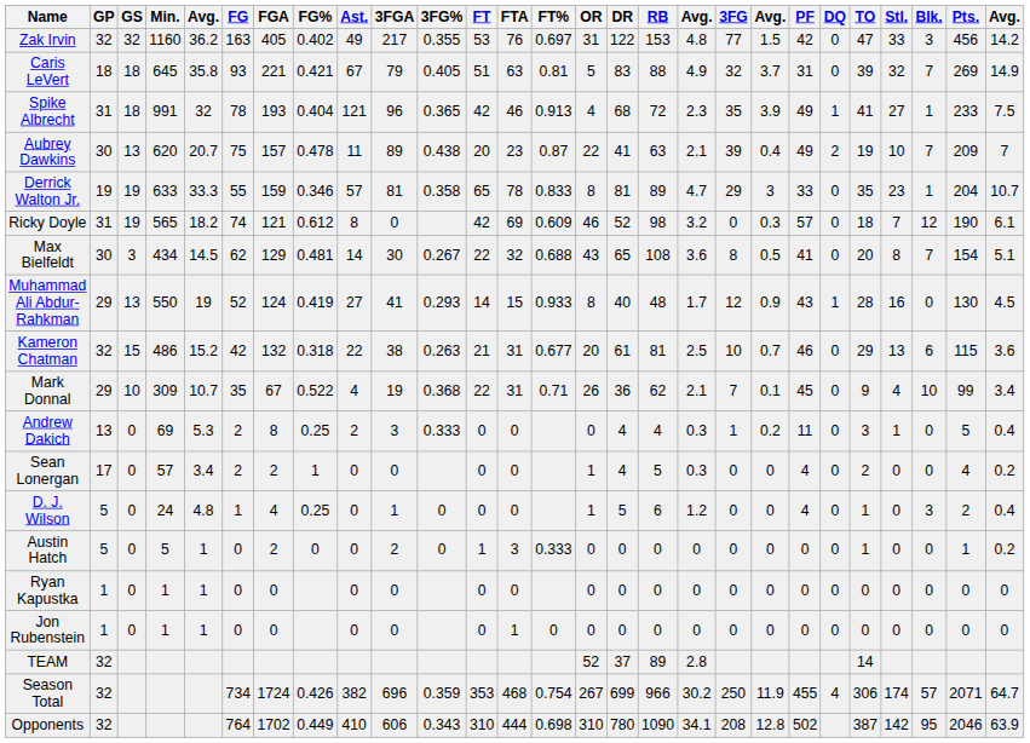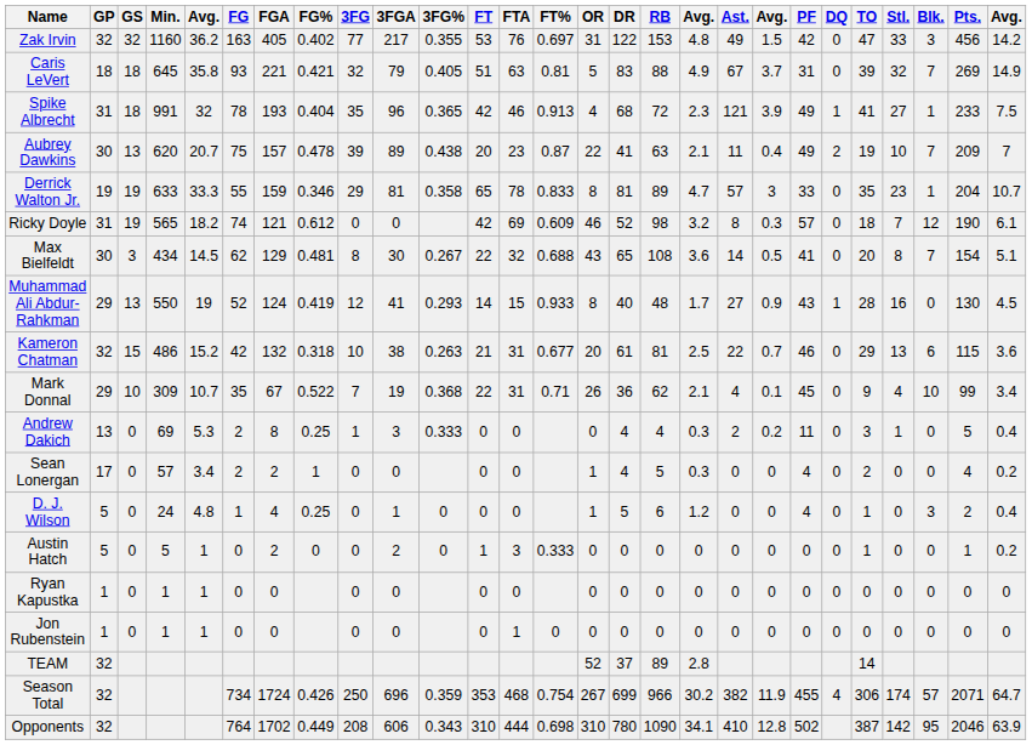 <table class="wikitable" style="text-align:center; background:#f0f0f0;">
 <tr>
 <th><strong>Name</strong></th>
 <th><strong>GP</strong></th>
 <th><strong>GS</strong></th>
 <th><strong>Min.</strong></th>
 <th><strong>Avg.</strong></th>
 <th><strong><a href='#'>FG</a></strong></th>
 <th><strong>FGA</strong></th>
 <th><strong>FG%</strong></th>
-<th><strong><a href='#'>Ast.</a></strong></th>
+<th><strong><a href='#'>3FG</a></strong></th>
 <th><strong>3FGA</strong></th>
 <th><strong>3FG%</strong></th>
 <th><strong><a href='#'>FT</a></strong></th>
 <th><strong>FTA</strong></th>
 <th><strong>FT%</strong></th>
 <th><strong>OR</strong></th>
 <th><strong>DR</strong></th>
 <th><strong><a href='#'>RB</a></strong></th>
 <th><strong>Avg.</strong></th>
-<th><strong><a href='#'>3FG</a></strong></th>
+<th><strong><a href='#'>Ast.</a></strong></th>
 <th><strong>Avg.</strong></th>
 <th><strong><a href='#'>PF</a></strong></th>
 <th><strong><a href='#'>DQ</a></strong></th>
 <th><strong><a href='#'>TO</a></strong></th>
 <th><strong><a href='#'>Stl.</a></strong></th>
 <th><strong><a href='#'>Blk.</a></strong></th>
 <th><strong><a href='#'>Pts.</a></strong></th>
 <th><strong>Avg.</strong></th>
 </tr>
 <tr>
 <td><a href='#'>Zak Irvin</a></td>
 <td>32</td>
 <td>32</td>
 <td>1160</td>
 <td>36.2</td>
 <td>163</td>
 <td>405</td>
 <td>0.402</td>
-<td>49</td>
+<td>77</td>
 <td>217</td>
 <td>0.355</td>
 <td>53</td>
 <td>76</td>
 <td>0.697</td>
 <td>31</td>
 <td>122</td>
 <td>153</td>
 <td>4.8</td>
-<td>77</td>
+<td>49</td>
 <td>1.5</td>
 <td>42</td>
 <td>0</td>
 <td>47</td>
 <td>33</td>
 <td>3</td>
 <td>456</td>
 <td>14.2</td>
 </tr>
 <tr>
 <td><a href='#'>Caris LeVert</a></td>
 <td>18</td>
 <td>18</td>
 <td>645</td>
 <td>35.8</td>
 <td>93</td>
 <td>221</td>
 <td>0.421</td>
-<td>67</td>
+<td>32</td>
 <td>79</td>
 <td>0.405</td>
 <td>51</td>
 <td>63</td>
 <td>0.81</td>
 <td>5</td>
 <td>83</td>
 <td>88</td>
 <td>4.9</td>
-<td>32</td>
+<td>67</td>
 <td>3.7</td>
 <td>31</td>
 <td>0</td>
 <td>39</td>
 <td>32</td>
 <td>7</td>
 <td>269</td>
 <td>14.9</td>
 </tr>
 <tr>
 <td><a href='#'>Spike Albrecht</a></td>
 <td>31</td>
 <td>18</td>
 <td>991</td>
 <td>32</td>
 <td>78</td>
 <td>193</td>
 <td>0.404</td>
-<td>121</td>
+<td>35</td>
 <td>96</td>
 <td>0.365</td>
 <td>42</td>
 <td>46</td>
 <td>0.913</td>
 <td>4</td>
 <td>68</td>
 <td>72</td>
 <td>2.3</td>
-<td>35</td>
+<td>121</td>
 <td>3.9</td>
 <td>49</td>
 <td>1</td>
 <td>41</td>
 <td>27</td>
 <td>1</td>
 <td>233</td>
 <td>7.5</td>
 </tr>
 <tr>
 <td><a href='#'>Aubrey Dawkins</a></td>
 <td>30</td>
 <td>13</td>
 <td>620</td>
 <td>20.7</td>
 <td>75</td>
 <td>157</td>
 <td>0.478</td>
-<td>11</td>
+<td>39</td>
 <td>89</td>
 <td>0.438</td>
 <td>20</td>
 <td>23</td>
 <td>0.87</td>
 <td>22</td>
 <td>41</td>
 <td>63</td>
 <td>2.1</td>
-<td>39</td>
+<td>11</td>
 <td>0.4</td>
 <td>49</td>
 <td>2</td>
 <td>19</td>
 <td>10</td>
 <td>7</td>
 <td>209</td>
 <td>7</td>
 </tr>
 <tr>
 <td><a href='#'>Derrick Walton Jr.</a></td>
 <td>19</td>
 <td>19</td>
 <td>633</td>
 <td>33.3</td>
 <td>55</td>
 <td>159</td>
 <td>0.346</td>
-<td>57</td>
+<td>29</td>
 <td>81</td>
 <td>0.358</td>
 <td>65</td>
 <td>78</td>
 <td>0.833</td>
 <td>8</td>
 <td>81</td>
 <td>89</td>
 <td>4.7</td>
-<td>29</td>
+<td>57</td>
 <td>3</td>
 <td>33</td>
 <td>0</td>
 <td>35</td>
 <td>23</td>
 <td>1</td>
 <td>204</td>
 <td>10.7</td>
 </tr>
 <tr>
 <td>Ricky Doyle</td>
 <td>31</td>
 <td>19</td>
 <td>565</td>
 <td>18.2</td>
 <td>74</td>
 <td>121</td>
 <td>0.612</td>
-<td>8</td>
+<td>0</td>
 <td>0</td>
 <td></td>
 <td>42</td>
 <td>69</td>
 <td>0.609</td>
 <td>46</td>
 <td>52</td>
 <td>98</td>
 <td>3.2</td>
-<td>0</td>
+<td>8</td>
 <td>0.3</td>
 <td>57</td>
 <td>0</td>
 <td>18</td>
 <td>7</td>
 <td>12</td>
 <td>190</td>
 <td>6.1</td>
 </tr>
 <tr>
 <td>Max Bielfeldt</td>
 <td>30</td>
 <td>3</td>
 <td>434</td>
 <td>14.5</td>
 <td>62</td>
 <td>129</td>
 <td>0.481</td>
-<td>14</td>
+<td>8</td>
 <td>30</td>
 <td>0.267</td>
 <td>22</td>
 <td>32</td>
 <td>0.688</td>
 <td>43</td>
 <td>65</td>
 <td>108</td>
 <td>3.6</td>
-<td>8</td>
+<td>14</td>
 <td>0.5</td>
 <td>41</td>
 <td>0</td>
 <td>20</td>
 <td>8</td>
 <td>7</td>
 <td>154</td>
 <td>5.1</td>
 </tr>
 <tr>
 <td><a href='#'>Muhammad Ali Abdur-Rahkman</a></td>
 <td>29</td>
 <td>13</td>
 <td>550</td>
 <td>19</td>
 <td>52</td>
 <td>124</td>
 <td>0.419</td>
-<td>27</td>
+<td>12</td>
 <td>41</td>
 <td>0.293</td>
 <td>14</td>
 <td>15</td>
 <td>0.933</td>
 <td>8</td>
 <td>40</td>
 <td>48</td>
 <td>1.7</td>
-<td>12</td>
+<td>27</td>
 <td>0.9</td>
 <td>43</td>
 <td>1</td>
 <td>28</td>
 <td>16</td>
 <td>0</td>
 <td>130</td>
 <td>4.5</td>
 </tr>
 <tr>
 <td><a href='#'>Kameron Chatman</a></td>
 <td>32</td>
 <td>15</td>
 <td>486</td>
 <td>15.2</td>
 <td>42</td>
 <td>132</td>
 <td>0.318</td>
-<td>22</td>
+<td>10</td>
 <td>38</td>
 <td>0.263</td>
 <td>21</td>
 <td>31</td>
 <td>0.677</td>
 <td>20</td>
 <td>61</td>
 <td>81</td>
 <td>2.5</td>
-<td>10</td>
+<td>22</td>
 <td>0.7</td>
 <td>46</td>
 <td>0</td>
 <td>29</td>
 <td>13</td>
 <td>6</td>
 <td>115</td>
 <td>3.6</td>
 </tr>
 <tr>
 <td>Mark Donnal</td>
 <td>29</td>
 <td>10</td>
 <td>309</td>
 <td>10.7</td>
 <td>35</td>
 <td>67</td>
 <td>0.522</td>
-<td>4</td>
+<td>7</td>
 <td>19</td>
 <td>0.368</td>
 <td>22</td>
 <td>31</td>
 <td>0.71</td>
 <td>26</td>
 <td>36</td>
 <td>62</td>
 <td>2.1</td>
-<td>7</td>
+<td>4</td>
 <td>0.1</td>
 <td>45</td>
 <td>0</td>
 <td>9</td>
 <td>4</td>
 <td>10</td>
 <td>99</td>
 <td>3.4</td>
 </tr>
 <tr>
 <td><a href='#'>Andrew Dakich</a></td>
 <td>13</td>
 <td>0</td>
 <td>69</td>
 <td>5.3</td>
 <td>2</td>
 <td>8</td>
 <td>0.25</td>
-<td>2</td>
+<td>1</td>
 <td>3</td>
 <td>0.333</td>
 <td>0</td>
 <td>0</td>
 <td></td>
 <td>0</td>
 <td>4</td>
 <td>4</td>
 <td>0.3</td>
-<td>1</td>
+<td>2</td>
 <td>0.2</td>
 <td>11</td>
 <td>0</td>
 <td>3</td>
 <td>1</td>
 <td>0</td>
 <td>5</td>
 <td>0.4</td>
 </tr>
 <tr>
 <td>Sean Lonergan</td>
 <td>17</td>
 <td>0</td>
 <td>57</td>
 <td>3.4</td>
 <td>2</td>
 <td>2</td>
 <td>1</td>
 <td>0</td>
 <td>0</td>
 <td></td>
 <td>0</td>
 <td>0</td>
 <td></td>
 <td>1</td>
 <td>4</td>
 <td>5</td>
 <td>0.3</td>
 <td>0</td>
 <td>0</td>
 <td>4</td>
 <td>0</td>
 <td>2</td>
 <td>0</td>
 <td>0</td>
 <td>4</td>
 <td>0.2</td>
 </tr>
 <tr>
 <td><a href='#'>D. J. Wilson</a></td>
 <td>5</td>
 <td>0</td>
 <td>24</td>
 <td>4.8</td>
 <td>1</td>
 <td>4</td>
 <td>0.25</td>
 <td>0</td>
 <td>1</td>
 <td>0</td>
 <td>0</td>
 <td>0</td>
 <td></td>
 <td>1</td>
 <td>5</td>
 <td>6</td>
 <td>1.2</td>
 <td>0</td>
 <td>0</td>
 <td>4</td>
 <td>0</td>
 <td>1</td>
 <td>0</td>
 <td>3</td>
 <td>2</td>
 <td>0.4</td>
 </tr>
 <tr>
 <td>Austin Hatch</td>
 <td>5</td>
 <td>0</td>
 <td>5</td>
 <td>1</td>
 <td>0</td>
 <td>2</td>
 <td>0</td>
 <td>0</td>
 <td>2</td>
 <td>0</td>
 <td>1</td>
 <td>3</td>
 <td>0.333</td>
 <td>0</td>
 <td>0</td>
 <td>0</td>
 <td>0</td>
 <td>0</td>
 <td>0</td>
 <td>0</td>
 <td>0</td>
 <td>1</td>
 <td>0</td>
 <td>0</td>
 <td>1</td>
 <td>0.2</td>
 </tr>
 <tr>
 <td>Ryan Kapustka</td>
 <td>1</td>
 <td>0</td>
 <td>1</td>
 <td>1</td>
 <td>0</td>
 <td>0</td>
 <td></td>
 <td>0</td>
 <td>0</td>
 <td></td>
 <td>0</td>
 <td>0</td>
 <td></td>
 <td>0</td>
 <td>0</td>
 <td>0</td>
 <td>0</td>
 <td>0</td>
 <td>0</td>
 <td>0</td>
 <td>0</td>
 <td>0</td>
 <td>0</td>
 <td>0</td>
 <td>0</td>
 <td>0</td>
 </tr>
 <tr>
 <td>Jon Rubenstein</td>
 <td>1</td>
 <td>0</td>
 <td>1</td>
 <td>1</td>
 <td>0</td>
 <td>0</td>
 <td></td>
 <td>0</td>
 <td>0</td>
 <td></td>
 <td>0</td>
 <td>1</td>
 <td>0</td>
 <td>0</td>
 <td>0</td>
 <td>0</td>
 <td>0</td>
 <td>0</td>
 <td>0</td>
 <td>0</td>
 <td>0</td>
 <td>0</td>
 <td>0</td>
 <td>0</td>
 <td>0</td>
 <td>0</td>
 </tr>
 <tr>
 <td>TEAM</td>
 <td>32</td>
 <td></td>
 <td></td>
 <td></td>
 <td></td>
 <td></td>
 <td></td>
 <td></td>
 <td></td>
 <td></td>
 <td></td>
 <td></td>
 <td></td>
 <td>52</td>
 <td>37</td>
 <td>89</td>
 <td>2.8</td>
 <td></td>
 <td></td>
 <td></td>
 <td></td>
 <td>14</td>
 <td></td>
 <td></td>
 <td></td>
 <td></td>
 </tr>
 <tr>
 <td>Season Total</td>
 <td>32</td>
 <td></td>
 <td></td>
 <td></td>
 <td>734</td>
 <td>1724</td>
 <td>0.426</td>
-<td>382</td>
+<td>250</td>
 <td>696</td>
 <td>0.359</td>
 <td>353</td>
 <td>468</td>
 <td>0.754</td>
 <td>267</td>
 <td>699</td>
 <td>966</td>
 <td>30.2</td>
-<td>250</td>
+<td>382</td>
 <td>11.9</td>
 <td>455</td>
 <td>4</td>
 <td>306</td>
 <td>174</td>
 <td>57</td>
 <td>2071</td>
 <td>64.7</td>
 </tr>
 <tr>
 <td>Opponents</td>
 <td>32</td>
 <td></td>
 <td></td>
 <td></td>
 <td>764</td>
 <td>1702</td>
 <td>0.449</td>
-<td>410</td>
+<td>208</td>
 <td>606</td>
 <td>0.343</td>
 <td>310</td>
 <td>444</td>
 <td>0.698</td>
 <td>310</td>
 <td>780</td>
 <td>1090</td>
 <td>34.1</td>
-<td>208</td>
+<td>410</td>
 <td>12.8</td>
 <td>502</td>
 <td></td>
 <td>387</td>
 <td>142</td>
 <td>95</td>
 <td>2046</td>
 <td>63.9</td>
 </tr>
 </table>
